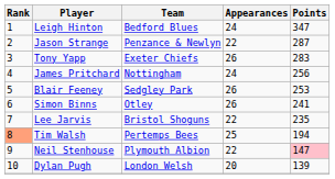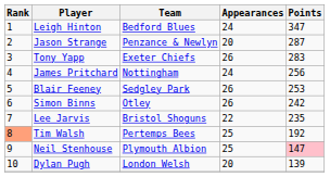 <table class="wikitable">
 <tr>
 <th>Rank</th>
 <th>Player</th>
 <th>Team</th>
 <th>Appearances</th>
 <th>Points</th>
 </tr>
 <tr>
 <td>1</td>
 <td> <a href='#'>Leigh Hinton</a></td>
 <td><a href='#'>Bedford Blues</a></td>
 <td>24</td>
 <td>347</td>
 </tr>
 <tr>
 <td>2</td>
 <td> <a href='#'>Jason Strange</a></td>
 <td><a href='#'>Penzance & Newlyn</a></td>
-<td>22</td>
+<td>20</td>
 <td>287</td>
 </tr>
 <tr>
 <td>3</td>
 <td> <a href='#'>Tony Yapp</a></td>
 <td><a href='#'>Exeter Chiefs</a></td>
 <td>26</td>
 <td>283</td>
 </tr>
 <tr>
 <td>4</td>
 <td> <a href='#'>James Pritchard</a></td>
 <td><a href='#'>Nottingham</a></td>
 <td>24</td>
 <td>256</td>
 </tr>
 <tr>
 <td>5</td>
 <td> <a href='#'>Blair Feeney</a></td>
 <td><a href='#'>Sedgley Park</a></td>
 <td>26</td>
 <td>253</td>
 </tr>
 <tr>
 <td>6</td>
 <td> <a href='#'>Simon Binns</a></td>
 <td><a href='#'>Otley</a></td>
 <td>26</td>
-<td>241</td>
+<td>242</td>
 </tr>
 <tr>
 <td>7</td>
 <td> <a href='#'>Lee Jarvis</a></td>
 <td><a href='#'>Bristol Shoguns</a></td>
 <td>22</td>
 <td>235</td>
 </tr>
 <tr>
 <td style="background: lightsalmon;">8</td>
 <td> <a href='#'>Tim Walsh</a></td>
 <td><a href='#'>Pertemps Bees</a></td>
 <td>25</td>
-<td>194</td>
+<td>192</td>
 </tr>
 <tr>
 <td>9</td>
 <td> <a href='#'>Neil Stenhouse</a></td>
 <td><a href='#'>Plymouth Albion</a></td>
-<td>22</td>
+<td>25</td>
 <td style="background: pink;">147</td>
 </tr>
 <tr>
 <td>10</td>
 <td> <a href='#'>Dylan Pugh</a></td>
 <td><a href='#'>London Welsh</a></td>
 <td>20</td>
 <td>139</td>
 </tr>
 <tr>
 </tr>
 </table>
